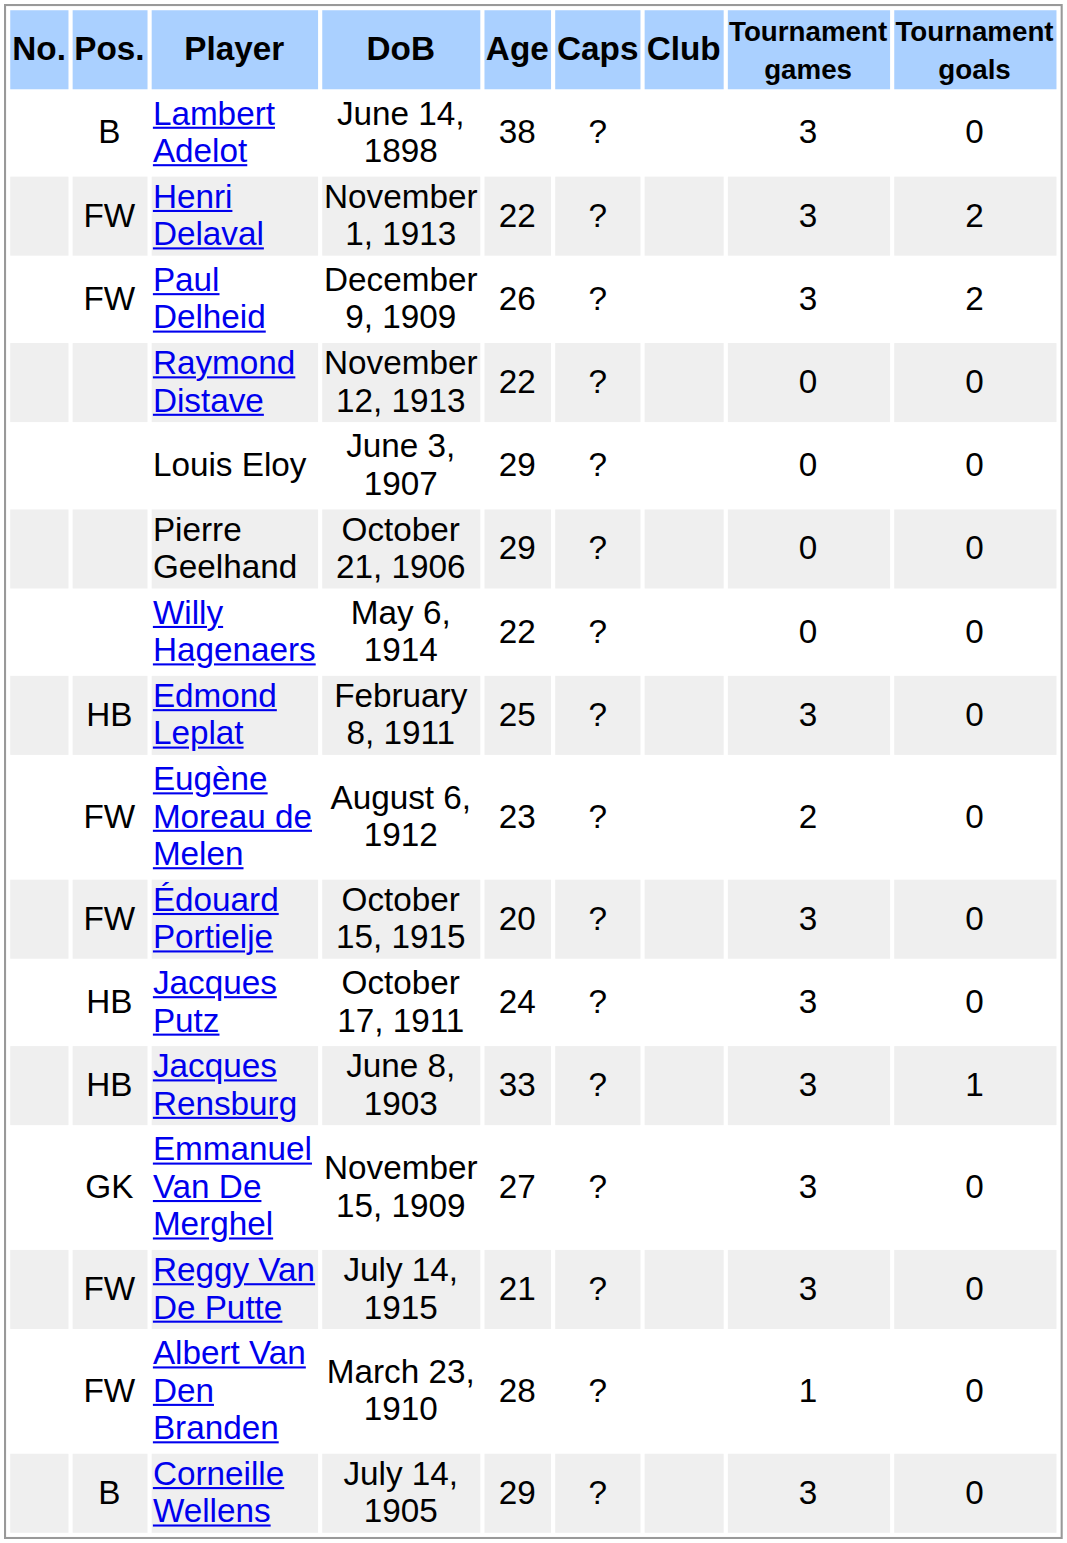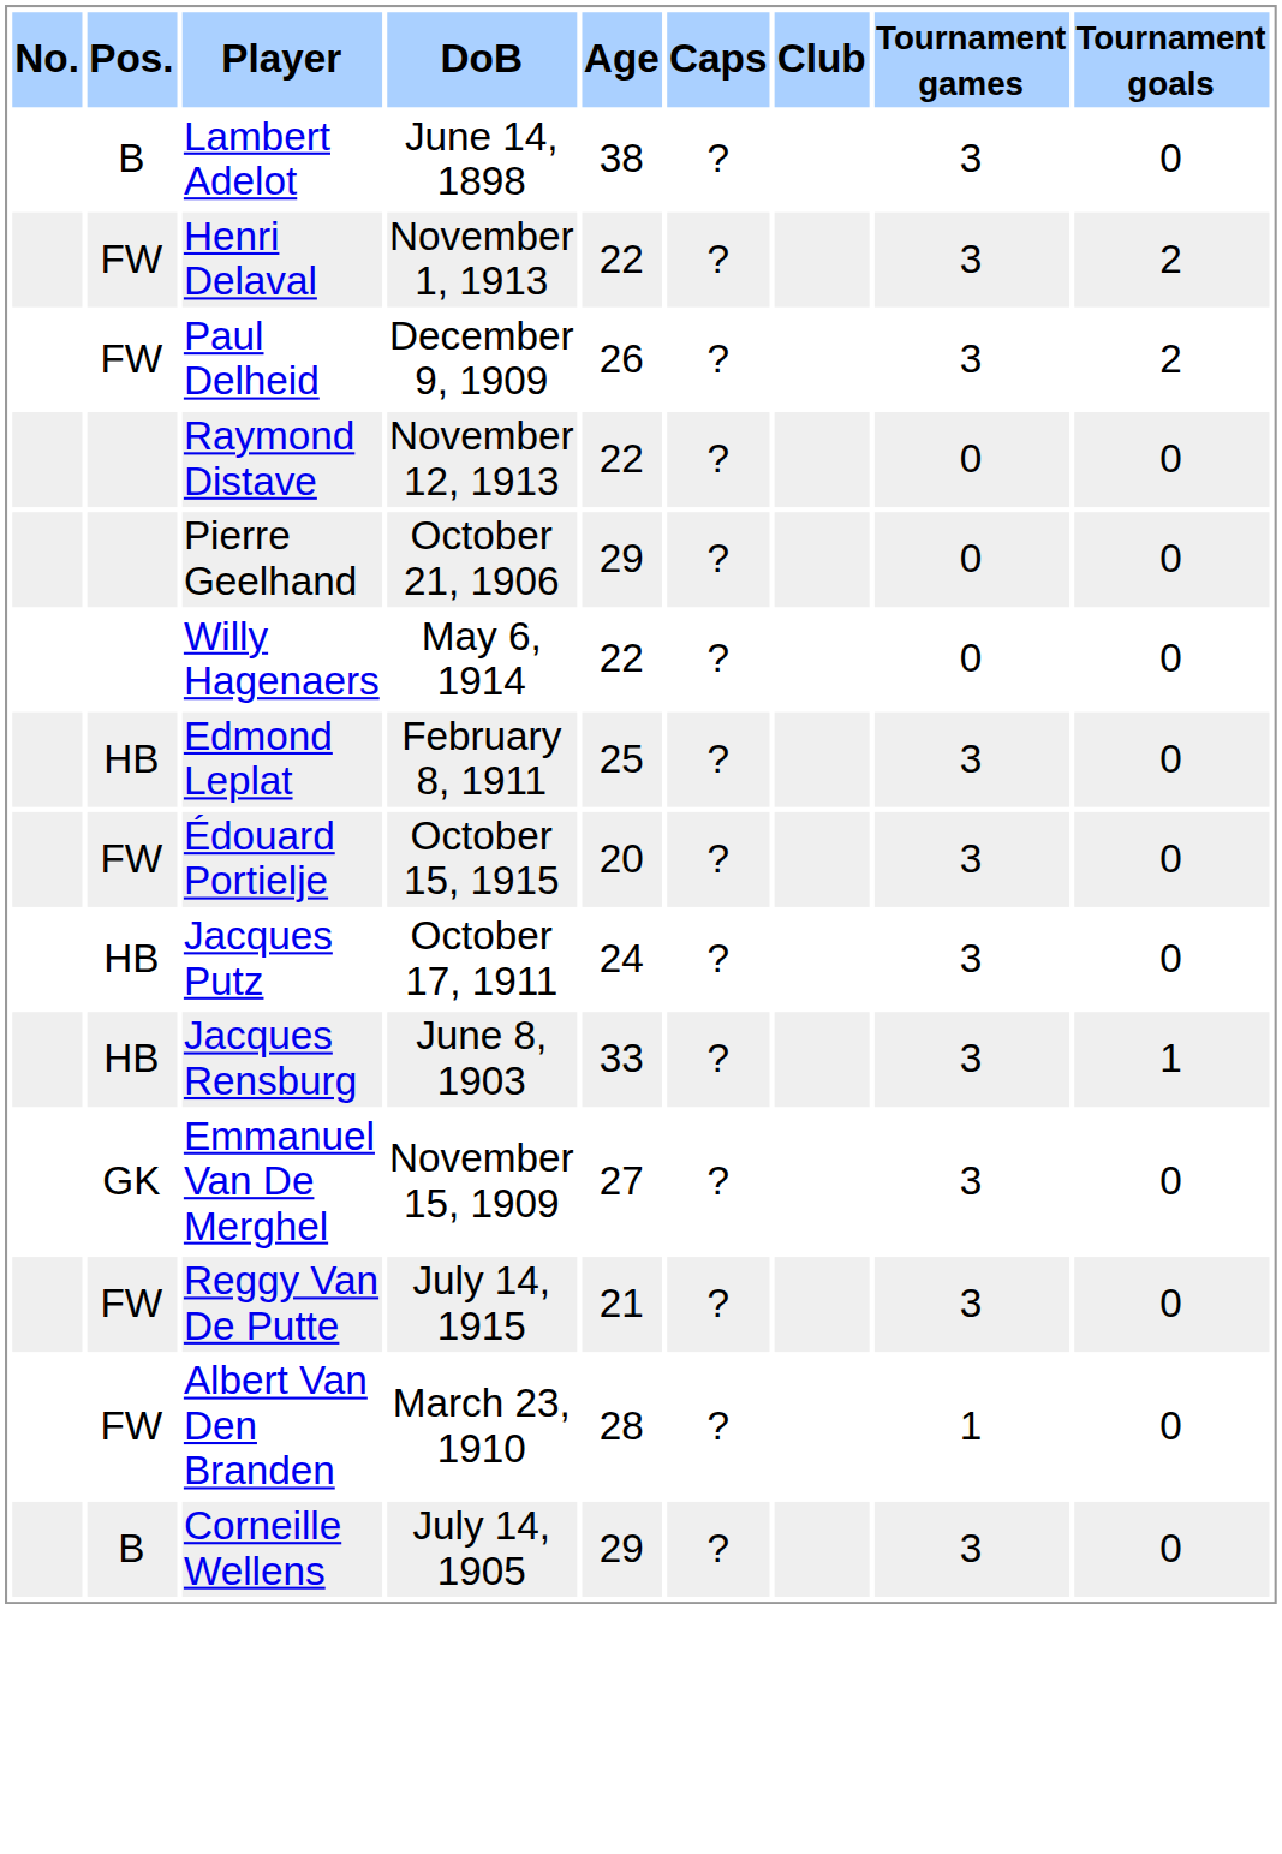 <table border="0" width="80%" style="border: 1px solid #999; background-color:#FFFFFF; text-align:center">
 <tr align="center" bgcolor="#AAD0FF">
 <th width=4%>No.</th>
 <th width=6%>Pos.</th>
 <th width=20%>Player</th>
 <th width=12%>DoB</th>
 <th width=4%>Age</th>
 <th width=4%>Caps</th>
 <th width=25%>Club</th>
 <th width=6%><small>Tournament<br>games</small></th>
 <th width=6%><small>Tournament<br>goals</small></th>
 </tr>
 <tr>
 <td></td>
 <td>B</td>
 <td align="left"><a href='#'>Lambert Adelot</a></td>
 <td>June 14, 1898</td>
 <td>38</td>
 <td>?</td>
 <td align="left"></td>
 <td>3</td>
 <td>0</td>
 </tr>
 <tr bgcolor="#EFEFEF">
 <td></td>
 <td>FW</td>
 <td align="left"><a href='#'>Henri Delaval</a></td>
 <td>November 1, 1913</td>
 <td>22</td>
 <td>?</td>
 <td align="left"></td>
 <td>3</td>
 <td>2</td>
 </tr>
 <tr>
 <td></td>
 <td>FW</td>
 <td align="left"><a href='#'>Paul Delheid</a></td>
 <td>December 9, 1909</td>
 <td>26</td>
 <td>?</td>
 <td align="left"></td>
 <td>3</td>
 <td>2</td>
 </tr>
 <tr bgcolor="#EFEFEF">
 <td></td>
 <td></td>
 <td align="left"><a href='#'>Raymond Distave</a></td>
 <td>November 12, 1913</td>
 <td>22</td>
 <td>?</td>
 <td align="left"></td>
 <td>0</td>
 <td>0</td>
 </tr>
-<tr>
-<td></td>
-<td></td>
-<td align="left">Louis Eloy</td>
-<td>June 3, 1907</td>
-<td>29</td>
-<td>?</td>
-<td align="left"></td>
-<td>0</td>
-<td>0</td>
-</tr>
 <tr bgcolor="#EFEFEF">
 <td></td>
 <td></td>
 <td align="left">Pierre Geelhand</td>
 <td>October 21, 1906</td>
 <td>29</td>
 <td>?</td>
 <td align="left"></td>
 <td>0</td>
 <td>0</td>
 </tr>
 <tr>
 <td></td>
 <td></td>
 <td align="left"><a href='#'>Willy Hagenaers</a></td>
 <td>May 6, 1914</td>
 <td>22</td>
 <td>?</td>
 <td align="left"></td>
 <td>0</td>
 <td>0</td>
 </tr>
 <tr bgcolor="#EFEFEF">
 <td></td>
 <td>HB</td>
 <td align="left"><a href='#'>Edmond Leplat</a></td>
 <td>February 8, 1911</td>
 <td>25</td>
 <td>?</td>
 <td align="left"></td>
 <td>3</td>
-<td>0</td>
-</tr>
-<tr>
-<td></td>
-<td>FW</td>
-<td align="left"><a href='#'>Eugène Moreau de Melen</a></td>
-<td>August 6, 1912</td>
-<td>23</td>
-<td>?</td>
-<td align="left"></td>
-<td>2</td>
 <td>0</td>
 </tr>
 <tr bgcolor="#EFEFEF">
 <td></td>
 <td>FW</td>
 <td align="left"><a href='#'>Édouard Portielje</a></td>
 <td>October 15, 1915</td>
 <td>20</td>
 <td>?</td>
 <td align="left"></td>
 <td>3</td>
 <td>0</td>
 </tr>
 <tr>
 <td></td>
 <td>HB</td>
 <td align="left"><a href='#'>Jacques Putz</a></td>
 <td>October 17, 1911</td>
 <td>24</td>
 <td>?</td>
 <td align="left"></td>
 <td>3</td>
 <td>0</td>
 </tr>
 <tr bgcolor="#EFEFEF">
 <td></td>
 <td>HB</td>
 <td align="left"><a href='#'>Jacques Rensburg</a></td>
 <td>June 8, 1903</td>
 <td>33</td>
 <td>?</td>
 <td align="left"></td>
 <td>3</td>
 <td>1</td>
 </tr>
 <tr>
 <td></td>
 <td>GK</td>
 <td align="left"><a href='#'>Emmanuel Van De Merghel</a></td>
 <td>November 15, 1909</td>
 <td>27</td>
 <td>?</td>
 <td align="left"></td>
 <td>3</td>
 <td>0</td>
 </tr>
 <tr bgcolor="#EFEFEF">
 <td></td>
 <td>FW</td>
 <td align="left"><a href='#'>Reggy Van De Putte</a></td>
 <td>July 14, 1915</td>
 <td>21</td>
 <td>?</td>
 <td align="left"></td>
 <td>3</td>
 <td>0</td>
 </tr>
 <tr>
 <td></td>
 <td>FW</td>
 <td align="left"><a href='#'>Albert Van Den Branden</a></td>
 <td>March 23, 1910</td>
 <td>28</td>
 <td>?</td>
 <td align="left"></td>
 <td>1</td>
 <td>0</td>
 </tr>
 <tr bgcolor="#EFEFEF">
 <td></td>
 <td>B</td>
 <td align="left"><a href='#'>Corneille Wellens</a></td>
 <td>July 14, 1905</td>
 <td>29</td>
 <td>?</td>
 <td align="left"></td>
 <td>3</td>
 <td>0</td>
 </tr>
 </table>
